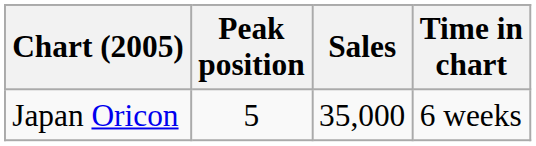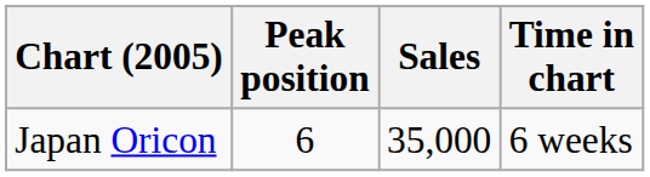 <table class="wikitable">
 <tr>
 <th align="left">Chart (2005)</th>
 <th align="center">Peak<br>position</th>
 <th align="center">Sales</th>
 <th align="center">Time in<br>chart</th>
 </tr>
 <tr>
 <td align="left">Japan <a href='#'>Oricon</a></td>
-<td align="center">5</td>
+<td align="center">6</td>
 <td align="center">35,000</td>
 <td align="">6 weeks</td>
 </tr>
 </table>
